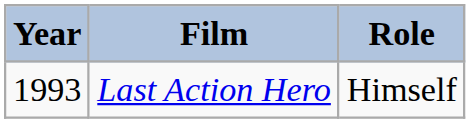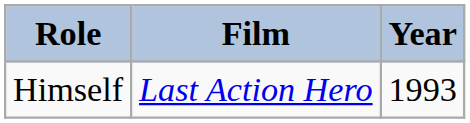 <table class="wikitable" style="font-size:95%;">
 <tr>
+<th style="background:#B0C4DE;">Role</th>
+<th style="background:#B0C4DE;">Film</th>
 <th style="background:#B0C4DE;">Year</th>
-<th style="background:#B0C4DE;">Film</th>
-<th style="background:#B0C4DE;">Role</th>
 </tr>
 <tr>
+<td>Himself</td>
+<td><em><a href='#'>Last Action Hero</a></em></td>
 <td>1993</td>
-<td><em><a href='#'>Last Action Hero</a></em></td>
-<td>Himself</td>
 </tr>
 </table>
